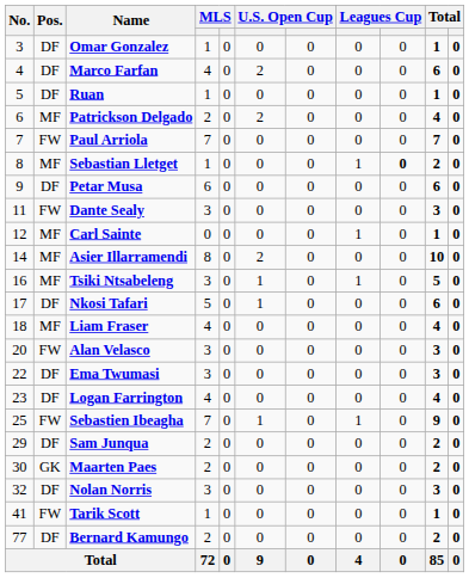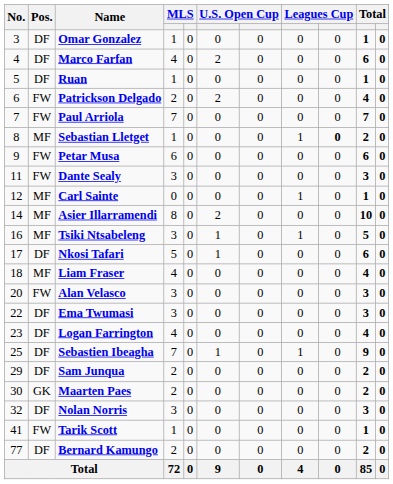 <table class="wikitable sortable" style="text-align: center;">
 <tr>
 <th rowspan="2">No.</th>
 <th rowspan="2">Pos.</th>
 <th rowspan="2">Name</th>
 <th colspan="2"><a href='#'>MLS</a></th>
 <th colspan="2"><a href='#'>U.S. Open Cup</a></th>
 <th colspan="2"><a href='#'>Leagues Cup</a></th>
 <th colspan="2"><strong>Total</strong></th>
 </tr>
 <tr>
 <th></th>
 <th></th>
 <th></th>
 <th></th>
 <th></th>
 <th></th>
 <th></th>
 <th></th>
 </tr>
 <tr>
 <td>3</td>
 <td>DF</td>
 <td align=left> <strong><a href='#'>Omar Gonzalez</a></strong></td>
 <td>1</td>
 <td>0</td>
 <td>0</td>
 <td>0</td>
 <td>0</td>
 <td>0</td>
 <td><strong>1</strong></td>
 <td><strong>0</strong></td>
 </tr>
 <tr>
 <td>4</td>
 <td>DF</td>
 <td align=left> <strong><a href='#'>Marco Farfan</a></strong></td>
 <td>4</td>
 <td>0</td>
 <td>2</td>
 <td>0</td>
 <td>0</td>
 <td>0</td>
 <td><strong>6</strong></td>
 <td><strong>0</strong></td>
 </tr>
 <tr>
 <td>5</td>
 <td>DF</td>
 <td align=left> <strong><a href='#'>Ruan</a></strong></td>
 <td>1</td>
 <td>0</td>
 <td>0</td>
 <td>0</td>
 <td>0</td>
 <td>0</td>
 <td><strong>1</strong></td>
 <td><strong>0</strong></td>
 </tr>
 <tr>
 <td>6</td>
-<td>MF</td>
+<td>FW</td>
 <td align=left> <strong><a href='#'>Patrickson Delgado</a></strong></td>
 <td>2</td>
 <td>0</td>
 <td>2</td>
 <td>0</td>
 <td>0</td>
 <td>0</td>
 <td><strong>4</strong></td>
 <td><strong>0</strong></td>
 </tr>
 <tr>
 <td>7</td>
 <td>FW</td>
 <td align=left> <strong><a href='#'>Paul Arriola</a></strong></td>
 <td>7</td>
 <td>0</td>
 <td>0</td>
 <td>0</td>
 <td>0</td>
 <td>0</td>
 <td><strong>7</strong></td>
 <td><strong>0</strong></td>
 </tr>
 <tr>
 <td>8</td>
 <td>MF</td>
 <td align=left> <strong><a href='#'>Sebastian Lletget</a></strong></td>
 <td>1</td>
 <td>0</td>
 <td>0</td>
 <td>0</td>
 <td>1</td>
 <td><strong>0</strong></td>
 <td><strong>2</strong></td>
 <td><strong>0</strong></td>
 </tr>
 <tr>
 <td>9</td>
-<td>DF</td>
+<td>FW</td>
 <td align=left> <strong><a href='#'>Petar Musa</a></strong></td>
 <td>6</td>
 <td>0</td>
 <td>0</td>
 <td>0</td>
 <td>0</td>
 <td>0</td>
 <td><strong>6</strong></td>
 <td><strong>0</strong></td>
 </tr>
 <tr>
 <td>11</td>
 <td>FW</td>
 <td align=left> <strong><a href='#'>Dante Sealy</a></strong></td>
 <td>3</td>
 <td>0</td>
 <td>0</td>
 <td>0</td>
 <td>0</td>
 <td>0</td>
 <td><strong>3</strong></td>
 <td><strong>0</strong></td>
 </tr>
 <tr>
 <td>12</td>
 <td>MF</td>
 <td align=left> <strong><a href='#'>Carl Sainte</a></strong></td>
 <td>0</td>
 <td>0</td>
 <td>0</td>
 <td>0</td>
 <td>1</td>
 <td>0</td>
 <td><strong>1</strong></td>
 <td><strong>0</strong></td>
 </tr>
 <tr>
 <td>14</td>
 <td>MF</td>
 <td align=left> <strong><a href='#'>Asier Illarramendi</a></strong></td>
 <td>8</td>
 <td>0</td>
 <td>2</td>
 <td>0</td>
 <td>0</td>
 <td>0</td>
 <td><strong>10</strong></td>
 <td><strong>0</strong></td>
 </tr>
 <tr>
 <td>16</td>
 <td>MF</td>
 <td align=left> <strong><a href='#'>Tsiki Ntsabeleng</a></strong></td>
 <td>3</td>
 <td>0</td>
 <td>1</td>
 <td>0</td>
 <td>1</td>
 <td>0</td>
 <td><strong>5</strong></td>
 <td><strong>0</strong></td>
 </tr>
 <tr>
 <td>17</td>
 <td>DF</td>
 <td align=left> <strong><a href='#'>Nkosi Tafari</a></strong></td>
 <td>5</td>
 <td>0</td>
 <td>1</td>
 <td>0</td>
 <td>0</td>
 <td>0</td>
 <td><strong>6</strong></td>
 <td><strong>0</strong></td>
 </tr>
 <tr>
 <td>18</td>
 <td>MF</td>
 <td align=left> <strong><a href='#'>Liam Fraser</a></strong></td>
 <td>4</td>
 <td>0</td>
 <td>0</td>
 <td>0</td>
 <td>0</td>
 <td>0</td>
 <td><strong>4</strong></td>
 <td><strong>0</strong></td>
 </tr>
 <tr>
 <td>20</td>
 <td>FW</td>
 <td align=left> <strong><a href='#'>Alan Velasco</a></strong></td>
 <td>3</td>
 <td>0</td>
 <td>0</td>
 <td>0</td>
 <td>0</td>
 <td>0</td>
 <td><strong>3</strong></td>
 <td><strong>0</strong></td>
 </tr>
 <tr>
 <td>22</td>
 <td>DF</td>
 <td align=left> <strong><a href='#'>Ema Twumasi</a></strong></td>
 <td>3</td>
 <td>0</td>
 <td>0</td>
 <td>0</td>
 <td>0</td>
 <td>0</td>
 <td><strong>3</strong></td>
 <td><strong>0</strong></td>
 </tr>
 <tr>
 <td>23</td>
 <td>DF</td>
 <td align=left> <strong><a href='#'>Logan Farrington</a></strong></td>
 <td>4</td>
 <td>0</td>
 <td>0</td>
 <td>0</td>
 <td>0</td>
 <td>0</td>
 <td><strong>4</strong></td>
 <td><strong>0</strong></td>
 </tr>
 <tr>
 <td>25</td>
-<td>FW</td>
+<td>DF</td>
 <td align=left> <strong><a href='#'>Sebastien Ibeagha</a></strong></td>
 <td>7</td>
 <td>0</td>
 <td>1</td>
 <td>0</td>
 <td>1</td>
 <td>0</td>
 <td><strong>9</strong></td>
 <td><strong>0</strong></td>
 </tr>
 <tr>
 <td>29</td>
 <td>DF</td>
 <td align=left> <strong><a href='#'>Sam Junqua</a></strong></td>
 <td>2</td>
 <td>0</td>
 <td>0</td>
 <td>0</td>
 <td>0</td>
 <td>0</td>
 <td><strong>2</strong></td>
 <td><strong>0</strong></td>
 </tr>
 <tr>
 <td>30</td>
 <td>GK</td>
 <td align=left> <strong><a href='#'>Maarten Paes</a></strong></td>
 <td>2</td>
 <td>0</td>
 <td>0</td>
 <td>0</td>
 <td>0</td>
 <td>0</td>
 <td><strong>2</strong></td>
 <td><strong>0</strong></td>
 </tr>
 <tr>
 <td>32</td>
 <td>DF</td>
 <td align=left> <strong><a href='#'>Nolan Norris</a></strong></td>
 <td>3</td>
 <td>0</td>
 <td>0</td>
 <td>0</td>
 <td>0</td>
 <td>0</td>
 <td><strong>3</strong></td>
 <td><strong>0</strong></td>
 </tr>
 <tr>
 <td>41</td>
 <td>FW</td>
 <td align=left> <strong><a href='#'>Tarik Scott</a></strong></td>
 <td>1</td>
 <td>0</td>
 <td>0</td>
 <td>0</td>
 <td>0</td>
 <td>0</td>
 <td><strong>1</strong></td>
 <td><strong>0</strong></td>
 </tr>
 <tr>
 <td>77</td>
 <td>DF</td>
 <td align=left> <strong><a href='#'>Bernard Kamungo</a></strong></td>
 <td>2</td>
 <td>0</td>
 <td>0</td>
 <td>0</td>
 <td>0</td>
 <td>0</td>
 <td><strong>2</strong></td>
 <td><strong>0</strong></td>
 </tr>
 <tr>
 <th colspan=3>Total</th>
 <th>72</th>
 <th>0</th>
 <th>9</th>
 <th>0</th>
 <th>4</th>
 <th>0</th>
 <th>85</th>
 <th>0</th>
 </tr>
 </table>
